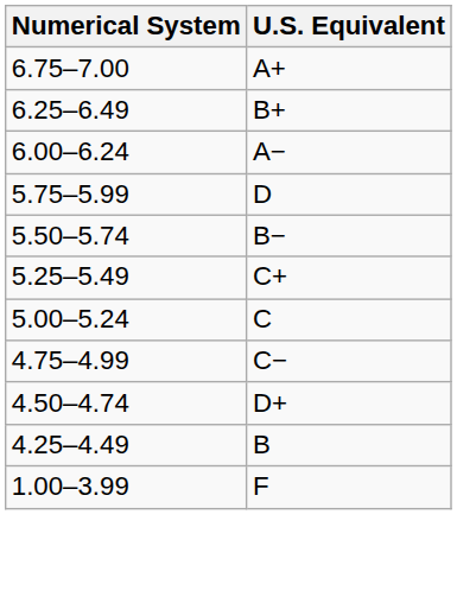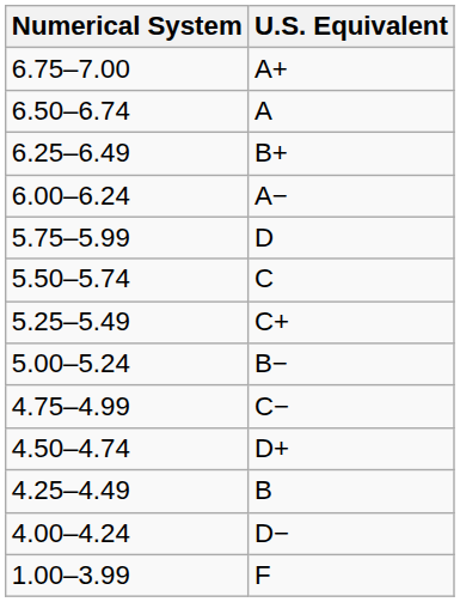 <table class="wikitable">
 <tr>
 <th>Numerical System</th>
 <th>U.S. Equivalent</th>
 </tr>
 <tr>
 <td>6.75–7.00</td>
 <td>A+</td>
+</tr>
+<tr>
+<td>6.50–6.74</td>
+<td>A</td>
 </tr>
 <tr>
 <td>6.25–6.49</td>
 <td>B+</td>
 </tr>
 <tr>
 <td>6.00–6.24</td>
 <td>A−</td>
 </tr>
 <tr>
 <td>5.75–5.99</td>
 <td>D</td>
 </tr>
 <tr>
 <td>5.50–5.74</td>
-<td>B−</td>
+<td>C</td>
 </tr>
 <tr>
 <td>5.25–5.49</td>
 <td>C+</td>
 </tr>
 <tr>
 <td>5.00–5.24</td>
-<td>C</td>
+<td>B−</td>
 </tr>
 <tr>
 <td>4.75–4.99</td>
 <td>C−</td>
 </tr>
 <tr>
 <td>4.50–4.74</td>
 <td>D+</td>
 </tr>
 <tr>
 <td>4.25–4.49</td>
 <td>B</td>
 </tr>
 <tr>
+<td>4.00–4.24</td>
+<td>D−</td>
+</tr>
+<tr>
 <td>1.00–3.99</td>
 <td>F</td>
 </tr>
 </table>
